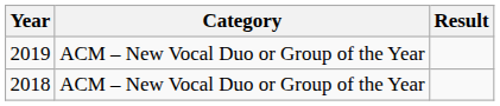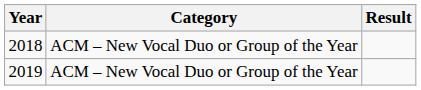 <table class="wikitable">
 <tr>
 <th>Year</th>
 <th>Category</th>
 <th>Result</th>
 </tr>
 <tr>
+<td>2018</td>
+<td>ACM – New Vocal Duo or Group of the Year</td>
+<td></td>
+</tr>
+<tr>
 <td>2019</td>
 <td>ACM – New Vocal Duo or Group of the Year</td>
 <td></td>
 </tr>
-<tr>
-<td>2018</td>
-<td>ACM – New Vocal Duo or Group of the Year</td>
-<td></td>
-</tr>
 </table>
